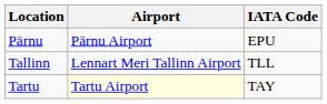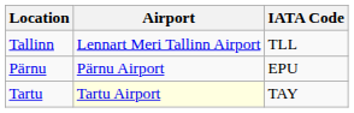 <table class="wikitable">
 <tr>
 <th>Location</th>
 <th>Airport</th>
 <th>IATA Code</th>
 </tr>
 <tr>
+<td><a href='#'>Tallinn</a></td>
+<td><a href='#'>Lennart Meri Tallinn Airport</a></td>
+<td>TLL</td>
+</tr>
+<tr>
 <td><a href='#'>Pärnu</a></td>
 <td><a href='#'>Pärnu Airport</a></td>
 <td>EPU</td>
-</tr>
-<tr>
-<td><a href='#'>Tallinn</a></td>
-<td><a href='#'>Lennart Meri Tallinn Airport</a></td>
-<td>TLL</td>
 </tr>
 <tr>
 <td><a href='#'>Tartu</a></td>
 <td style="background: lightyellow;"><a href='#'>Tartu Airport</a></td>
 <td>TAY</td>
 </tr>
 </table>
